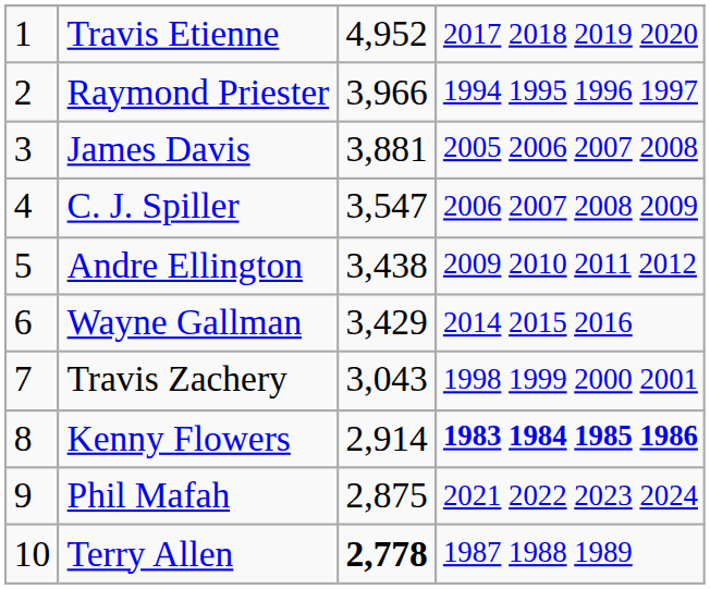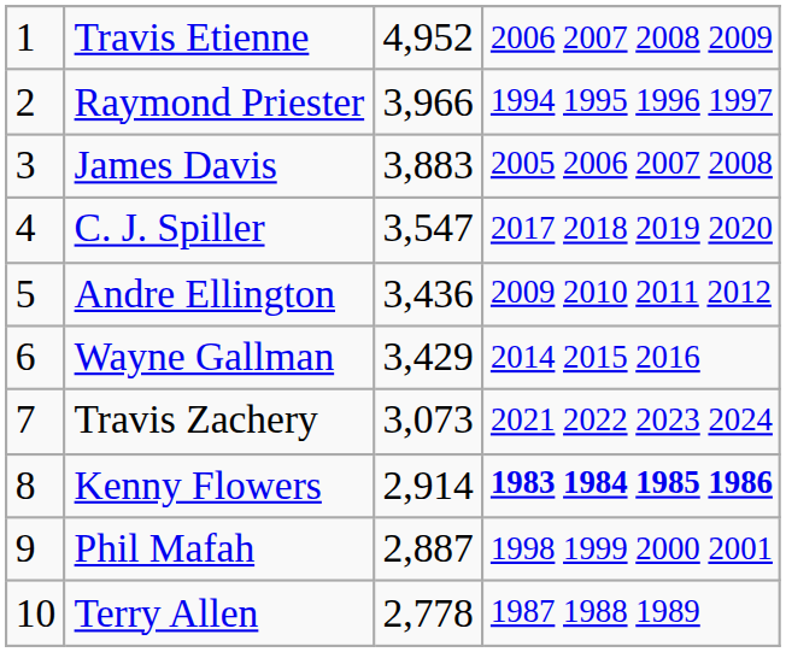 <table class="wikitable">
 <tr>
 </tr>
 <tr>
 <td>1</td>
 <td><a href='#'>Travis Etienne</a></td>
 <td>4,952</td>
-<td style="font-size:80%;"><a href='#'>2017</a> <a href='#'>2018</a> <a href='#'>2019</a> <a href='#'>2020</a></td>
+<td style="font-size:80%;"><a href='#'>2006</a> <a href='#'>2007</a> <a href='#'>2008</a> <a href='#'>2009</a></td>
 </tr>
 <tr>
 <td>2</td>
 <td><a href='#'>Raymond Priester</a></td>
 <td>3,966</td>
 <td style="font-size:80%;"><a href='#'>1994</a> <a href='#'>1995</a> <a href='#'>1996</a> <a href='#'>1997</a></td>
 </tr>
 <tr>
 <td>3</td>
 <td><a href='#'>James Davis</a></td>
-<td>3,881</td>
+<td>3,883</td>
 <td style="font-size:80%;"><a href='#'>2005</a> <a href='#'>2006</a> <a href='#'>2007</a> <a href='#'>2008</a></td>
 </tr>
 <tr>
 <td>4</td>
 <td><a href='#'>C. J. Spiller</a></td>
 <td>3,547</td>
-<td style="font-size:80%;"><a href='#'>2006</a> <a href='#'>2007</a> <a href='#'>2008</a> <a href='#'>2009</a></td>
+<td style="font-size:80%;"><a href='#'>2017</a> <a href='#'>2018</a> <a href='#'>2019</a> <a href='#'>2020</a></td>
 </tr>
 <tr>
 <td>5</td>
 <td><a href='#'>Andre Ellington</a></td>
-<td>3,438</td>
+<td>3,436</td>
 <td style="font-size:80%;"><a href='#'>2009</a> <a href='#'>2010</a> <a href='#'>2011</a> <a href='#'>2012</a></td>
 </tr>
 <tr>
 <td>6</td>
 <td><a href='#'>Wayne Gallman</a></td>
 <td>3,429</td>
 <td style="font-size:80%;"><a href='#'>2014</a> <a href='#'>2015</a> <a href='#'>2016</a></td>
 </tr>
 <tr>
 <td>7</td>
 <td>Travis Zachery</td>
-<td>3,043</td>
-<td style="font-size:80%;"><a href='#'>1998</a> <a href='#'>1999</a> <a href='#'>2000</a> <a href='#'>2001</a></td>
+<td>3,073</td>
+<td style="font-size:80%;"><a href='#'>2021</a> <a href='#'>2022</a> <a href='#'>2023</a> <a href='#'>2024</a></td>
 </tr>
 <tr>
 <td>8</td>
 <td><a href='#'>Kenny Flowers</a></td>
 <td>2,914</td>
 <td style="font-size:80%;"><strong><a href='#'>1983</a> <a href='#'>1984</a> <a href='#'>1985</a> <a href='#'>1986</a></strong></td>
 </tr>
 <tr>
 <td>9</td>
 <td><a href='#'>Phil Mafah</a></td>
-<td>2,875</td>
-<td style="font-size:80%;"><a href='#'>2021</a> <a href='#'>2022</a> <a href='#'>2023</a> <a href='#'>2024</a></td>
+<td>2,887</td>
+<td style="font-size:80%;"><a href='#'>1998</a> <a href='#'>1999</a> <a href='#'>2000</a> <a href='#'>2001</a></td>
 </tr>
 <tr>
 <td>10</td>
 <td><a href='#'>Terry Allen</a></td>
-<td><strong>2,778</strong></td>
+<td>2,778</td>
 <td style="font-size:80%;"><a href='#'>1987</a> <a href='#'>1988</a> <a href='#'>1989</a></td>
 </tr>
 </table>
